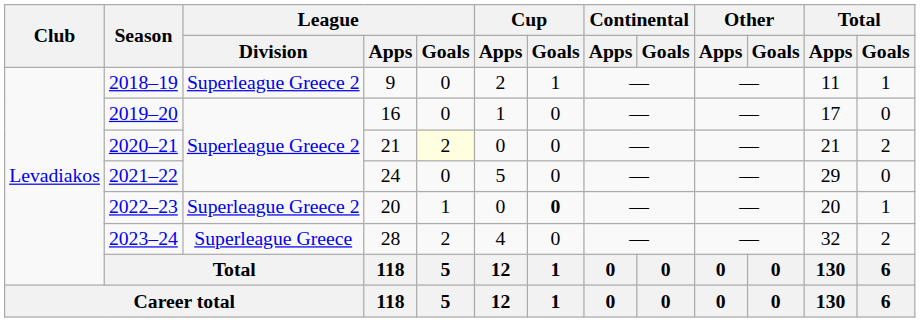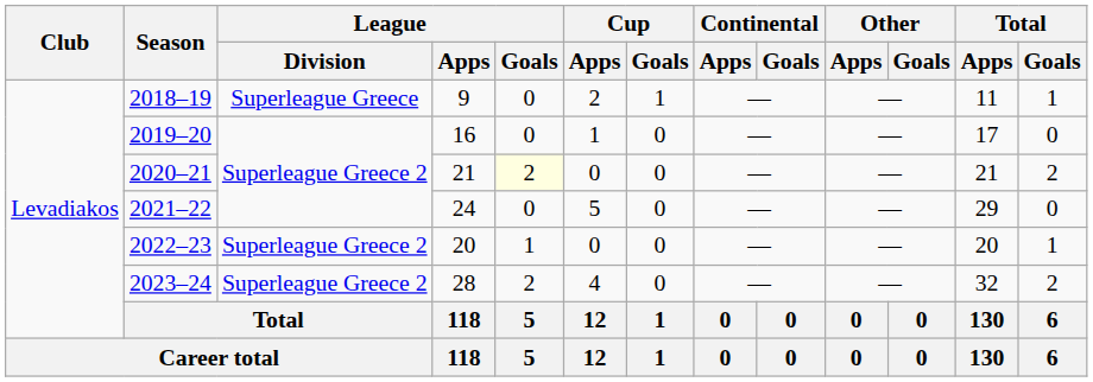 <table class="wikitable" style="text-align:center">
 <tr>
 <th rowspan=2>Club</th>
 <th rowspan=2>Season</th>
 <th colspan=3>League</th>
 <th colspan=2>Cup</th>
 <th colspan=2>Continental</th>
 <th colspan=2>Other</th>
 <th colspan=2>Total</th>
 </tr>
 <tr>
 <th>Division</th>
 <th>Apps</th>
 <th>Goals</th>
 <th>Apps</th>
 <th>Goals</th>
 <th>Apps</th>
 <th>Goals</th>
 <th>Apps</th>
 <th>Goals</th>
 <th>Apps</th>
 <th>Goals</th>
 </tr>
 <tr>
 <td rowspan="7"><a href='#'>Levadiakos</a></td>
 <td><a href='#'>2018–19</a></td>
-<td><a href='#'>Superleague Greece 2</a></td>
+<td><a href='#'>Superleague Greece</a></td>
 <td>9</td>
 <td>0</td>
 <td>2</td>
 <td>1</td>
 <td colspan="2">—</td>
 <td colspan="2">—</td>
 <td>11</td>
 <td>1</td>
 </tr>
 <tr>
 <td><a href='#'>2019–20</a></td>
 <td rowspan="3"><a href='#'>Superleague Greece 2</a></td>
 <td>16</td>
 <td>0</td>
 <td>1</td>
 <td>0</td>
 <td colspan="2">—</td>
 <td colspan="2">—</td>
 <td>17</td>
 <td>0</td>
 </tr>
 <tr>
 <td><a href='#'>2020–21</a></td>
 <td>21</td>
 <td style="background: lightyellow;">2</td>
 <td>0</td>
 <td>0</td>
 <td colspan="2">—</td>
 <td colspan="2">—</td>
 <td>21</td>
 <td>2</td>
 </tr>
 <tr>
 <td><a href='#'>2021–22</a></td>
 <td>24</td>
 <td>0</td>
 <td>5</td>
 <td>0</td>
 <td colspan="2">—</td>
 <td colspan="2">—</td>
 <td>29</td>
 <td>0</td>
 </tr>
 <tr>
 <td><a href='#'>2022–23</a></td>
 <td><a href='#'>Superleague Greece 2</a></td>
 <td>20</td>
 <td>1</td>
 <td>0</td>
-<td><strong>0</strong></td>
+<td>0</td>
 <td colspan="2">—</td>
 <td colspan="2">—</td>
 <td>20</td>
 <td>1</td>
 </tr>
 <tr>
 <td><a href='#'>2023–24</a></td>
-<td><a href='#'>Superleague Greece</a></td>
+<td><a href='#'>Superleague Greece 2</a></td>
 <td>28</td>
 <td>2</td>
 <td>4</td>
 <td>0</td>
 <td colspan="2">—</td>
 <td colspan="2">—</td>
 <td>32</td>
 <td>2</td>
 </tr>
 <tr>
 <th colspan="2">Total</th>
 <th>118</th>
 <th>5</th>
 <th>12</th>
 <th>1</th>
 <th>0</th>
 <th>0</th>
 <th>0</th>
 <th>0</th>
 <th>130</th>
 <th>6</th>
 </tr>
 <tr>
 <th colspan="3">Career total</th>
 <th>118</th>
 <th>5</th>
 <th>12</th>
 <th>1</th>
 <th>0</th>
 <th>0</th>
 <th>0</th>
 <th>0</th>
 <th>130</th>
 <th>6</th>
 </tr>
 </table>
